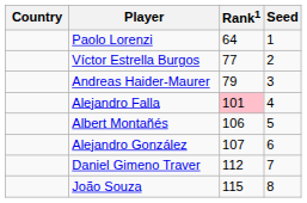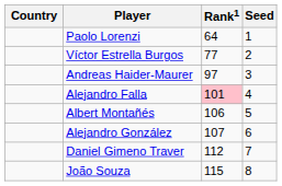 <table class="sortable wikitable">
 <tr>
 <th width="70">Country</th>
 <th width="175">Player</th>
 <th>Rank<sup>1</sup></th>
 <th>Seed</th>
 </tr>
 <tr>
 <td></td>
 <td><a href='#'>Paolo Lorenzi</a></td>
 <td>64</td>
 <td>1</td>
 </tr>
 <tr>
 <td></td>
 <td><a href='#'>Víctor Estrella Burgos</a></td>
 <td>77</td>
 <td>2</td>
 </tr>
 <tr>
 <td></td>
 <td><a href='#'>Andreas Haider-Maurer</a></td>
-<td>79</td>
+<td>97</td>
 <td>3</td>
 </tr>
 <tr>
 <td></td>
 <td><a href='#'>Alejandro Falla</a></td>
 <td style="background: pink;">101</td>
 <td>4</td>
 </tr>
 <tr>
 <td></td>
 <td><a href='#'>Albert Montañés</a></td>
 <td>106</td>
 <td>5</td>
 </tr>
 <tr>
 <td></td>
 <td><a href='#'>Alejandro González</a></td>
 <td>107</td>
 <td>6</td>
 </tr>
 <tr>
 <td></td>
 <td><a href='#'>Daniel Gimeno Traver</a></td>
 <td>112</td>
 <td>7</td>
 </tr>
 <tr>
 <td></td>
 <td><a href='#'>João Souza</a></td>
 <td>115</td>
 <td>8</td>
 </tr>
 </table>
